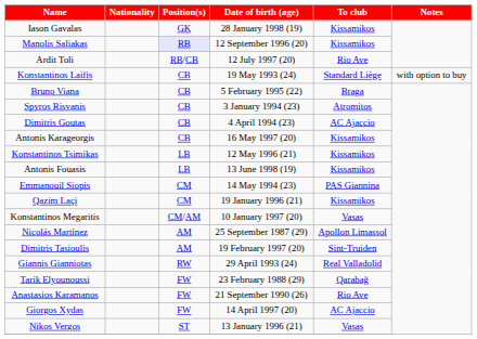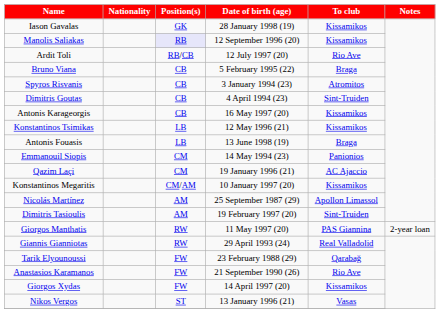 <table class="wikitable" style="text-align:center; font-size:90%; width:80%;">
 <tr>
 <th style="background:#FF0000; color:white; text-align:center;">Name</th>
 <th style="background:#FF0000; color:white; text-align:center;">Nationality</th>
 <th style="background:#FF0000; color:white; text-align:center;">Position(s)</th>
 <th style="background:#FF0000; color:white; text-align:center;">Date of birth (age)</th>
 <th style="background:#FF0000; color:white; text-align:center;">To club</th>
 <th style="background:#FF0000; color:white; text-align:center;">Notes</th>
 </tr>
 <tr>
 <td>Iason Gavalas</td>
 <td></td>
 <td><a href='#'>GK</a></td>
 <td>28 January 1998 (19)</td>
 <td> <a href='#'>Kissamikos</a></td>
 </tr>
 <tr>
 <td><a href='#'>Manolis Saliakas</a></td>
 <td></td>
 <td style="background: lavender;"><a href='#'>RB</a></td>
 <td>12 September 1996 (20)</td>
 <td> <a href='#'>Kissamikos</a></td>
 </tr>
 <tr>
 <td>Ardit Toli</td>
 <td></td>
 <td><a href='#'>RB</a>/<a href='#'>CB</a></td>
 <td>12 July 1997 (20)</td>
 <td> <a href='#'>Rio Ave</a></td>
 </tr>
 <tr>
-<td><a href='#'>Konstantinos Laifis</a></td>
-<td></td>
-<td><a href='#'>CB</a></td>
-<td>19 May 1993 (24)</td>
-<td> <a href='#'>Standard Liège</a></td>
-<td>with option to buy</td>
-</tr>
-<tr>
 <td><a href='#'>Bruno Viana</a></td>
 <td></td>
 <td><a href='#'>CB</a></td>
 <td>5 February 1995 (22)</td>
 <td> <a href='#'>Braga</a></td>
 </tr>
 <tr>
 <td><a href='#'>Spyros Risvanis</a></td>
 <td></td>
 <td><a href='#'>CB</a></td>
 <td>3 January 1994 (23)</td>
 <td> <a href='#'>Atromitos</a></td>
 </tr>
 <tr>
 <td><a href='#'>Dimitris Goutas</a></td>
 <td></td>
 <td><a href='#'>CB</a></td>
 <td>4 April 1994 (23)</td>
-<td> <a href='#'>AC Ajaccio</a></td>
+<td> <a href='#'>Sint-Truiden</a></td>
 </tr>
 <tr>
 <td>Antonis Karageorgis</td>
 <td></td>
 <td><a href='#'>CB</a></td>
 <td>16 May 1997 (20)</td>
 <td> <a href='#'>Kissamikos</a></td>
 </tr>
 <tr>
 <td><a href='#'>Konstantinos Tsimikas</a></td>
 <td></td>
 <td><a href='#'>LB</a></td>
 <td>12 May 1996 (21)</td>
 <td> <a href='#'>Kissamikos</a></td>
 </tr>
 <tr>
 <td>Antonis Fouasis</td>
 <td></td>
 <td><a href='#'>LB</a></td>
 <td>13 June 1998 (19)</td>
-<td> <a href='#'>Kissamikos</a></td>
+<td> <a href='#'>Braga</a></td>
 </tr>
 <tr>
 <td><a href='#'>Emmanouil Siopis</a></td>
 <td></td>
 <td><a href='#'>CM</a></td>
 <td>14 May 1994 (23)</td>
-<td> <a href='#'>PAS Giannina</a></td>
+<td> <a href='#'>Panionios</a></td>
 </tr>
 <tr>
 <td><a href='#'>Qazim Laçi</a></td>
 <td></td>
 <td><a href='#'>CM</a></td>
 <td>19 January 1996 (21)</td>
-<td> <a href='#'>Kissamikos</a></td>
+<td> <a href='#'>AC Ajaccio</a></td>
 </tr>
 <tr>
 <td>Konstantinos Megaritis</td>
 <td></td>
 <td><a href='#'>CM</a>/<a href='#'>AM</a></td>
 <td>10 January 1997 (20)</td>
-<td> <a href='#'>Vasas</a></td>
+<td> <a href='#'>Kissamikos</a></td>
 </tr>
 <tr>
 <td><a href='#'>Nicolás Martínez</a></td>
 <td></td>
 <td><a href='#'>AM</a></td>
 <td>25 September 1987 (29)</td>
 <td> <a href='#'>Apollon Limassol</a></td>
 </tr>
 <tr>
 <td><a href='#'>Dimitris Tasioulis</a></td>
 <td></td>
 <td><a href='#'>AM</a></td>
 <td>19 February 1997 (20)</td>
 <td> <a href='#'>Sint-Truiden</a></td>
+</tr>
+<tr>
+<td><a href='#'>Giorgos Manthatis</a></td>
+<td></td>
+<td><a href='#'>RW</a></td>
+<td>11 May 1997 (20)</td>
+<td> <a href='#'>PAS Giannina</a></td>
+<td>2-year loan</td>
 </tr>
 <tr>
 <td><a href='#'>Giannis Gianniotas</a></td>
 <td></td>
 <td><a href='#'>RW</a></td>
 <td>29 April 1993 (24)</td>
 <td> <a href='#'>Real Valladolid</a></td>
 </tr>
 <tr>
 <td><a href='#'>Tarik Elyounoussi</a></td>
 <td></td>
 <td><a href='#'>FW</a></td>
 <td>23 February 1988 (29)</td>
 <td> <a href='#'>Qarabağ</a></td>
 </tr>
 <tr>
 <td><a href='#'>Anastasios Karamanos</a></td>
 <td></td>
 <td><a href='#'>FW</a></td>
 <td>21 September 1990 (26)</td>
 <td> <a href='#'>Rio Ave</a></td>
 </tr>
 <tr>
 <td><a href='#'>Giorgos Xydas</a></td>
 <td></td>
 <td><a href='#'>FW</a></td>
 <td>14 April 1997 (20)</td>
-<td> <a href='#'>AC Ajaccio</a></td>
+<td> <a href='#'>Kissamikos</a></td>
 </tr>
 <tr>
 <td><a href='#'>Nikos Vergos</a></td>
 <td></td>
 <td><a href='#'>ST</a></td>
 <td>13 January 1996 (21)</td>
 <td> <a href='#'>Vasas</a></td>
 </tr>
 <tr>
 </tr>
 </table>
